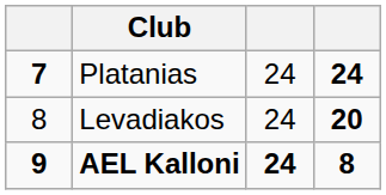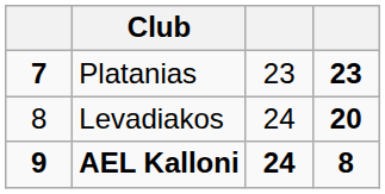 <table class="wikitable" style="text-align:center">
 <tr>
 <th width=30></th>
 <th>Club</th>
 <th width=30></th>
 <th width=30></th>
 </tr>
 <tr>
 <td><strong>7</strong></td>
 <td align=left>Platanias</td>
-<td>24</td>
-<td><strong>24</strong></td>
+<td>23</td>
+<td><strong>23</strong></td>
 </tr>
 <tr>
 <td>8</td>
 <td align=left>Levadiakos</td>
 <td>24</td>
 <td><strong>20</strong></td>
 </tr>
 <tr>
 <td><strong>9</strong></td>
 <td align=left><strong>AEL Kalloni</strong></td>
 <td><strong>24</strong></td>
 <td><strong>8</strong></td>
 </tr>
 </table>
